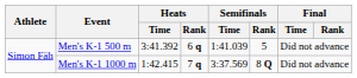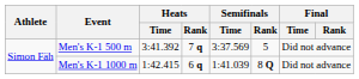 <table class="wikitable" style="font-size:90%">
 <tr>
 <th rowspan=2>Athlete</th>
 <th rowspan=2>Event</th>
 <th colspan=2>Heats</th>
 <th colspan=2>Semifinals</th>
 <th colspan=2>Final</th>
 </tr>
 <tr style="font-size:95%">
 <th>Time</th>
 <th>Rank</th>
 <th>Time</th>
 <th>Rank</th>
 <th>Time</th>
 <th>Rank</th>
 </tr>
 <tr align=center>
 <td align=left rowspan=2><a href='#'>Simon Fäh</a></td>
 <td align=left><a href='#'>Men's K-1 500 m</a></td>
 <td>3:41.392</td>
-<td>6 <strong>q</strong></td>
-<td>1:41.039</td>
+<td>7 <strong>q</strong></td>
+<td>3:37.569</td>
 <td>5</td>
 <td colspan=2>Did not advance</td>
 </tr>
 <tr align=center>
 <td align=left><a href='#'>Men's K-1 1000 m</a></td>
 <td>1:42.415</td>
-<td>7 <strong>q</strong></td>
-<td>3:37.569</td>
+<td>6 <strong>q</strong></td>
+<td>1:41.039</td>
 <td>8 <strong>Q</strong></td>
 <td colspan=2>Did not advance</td>
 </tr>
 </table>
